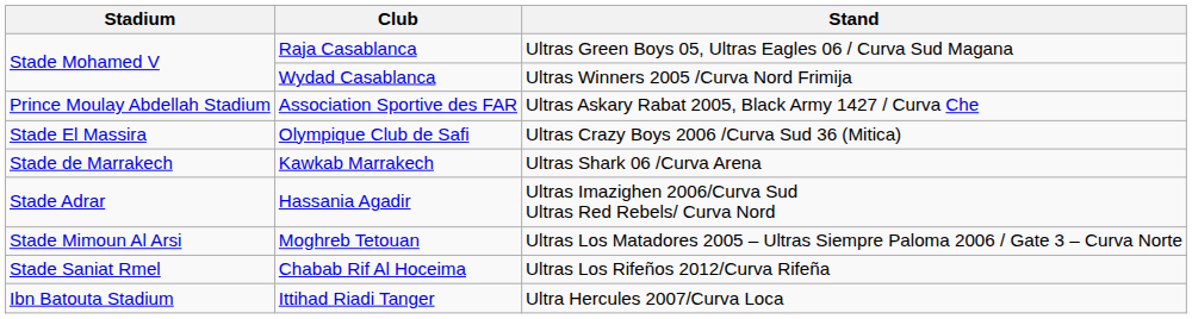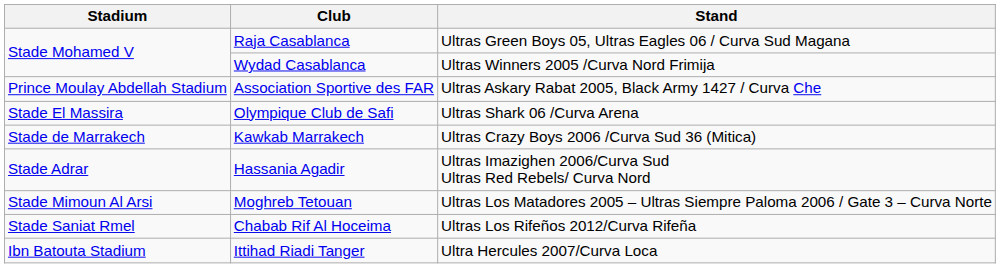 <table class="wikitable">
 <tr>
 <th>Stadium</th>
 <th>Club</th>
 <th>Stand</th>
 </tr>
 <tr>
 <td rowspan="2" style="text-align:left;"><a href='#'>Stade Mohamed V</a></td>
 <td><a href='#'>Raja Casablanca</a></td>
 <td>Ultras Green Boys 05, Ultras Eagles 06 / Curva Sud Magana</td>
 </tr>
 <tr>
 <td><a href='#'>Wydad Casablanca</a></td>
 <td>Ultras Winners 2005 /Curva Nord Frimija</td>
 </tr>
 <tr>
 <td style="text-align:left;"><a href='#'>Prince Moulay Abdellah Stadium</a></td>
 <td><a href='#'>Association Sportive des FAR</a></td>
 <td>Ultras Askary Rabat 2005, Black Army 1427 / Curva <a href='#'>Che</a></td>
 </tr>
 <tr>
 <td style="text-align:left;"><a href='#'>Stade El Massira</a></td>
 <td><a href='#'>Olympique Club de Safi </a></td>
-<td>Ultras Crazy Boys 2006 /Curva Sud 36 (Mitica)</td>
+<td>Ultras Shark 06 /Curva Arena</td>
 </tr>
 <tr>
 <td style="text-align:left;"><a href='#'>Stade de Marrakech</a></td>
 <td><a href='#'>Kawkab Marrakech</a></td>
-<td>Ultras Shark 06 /Curva Arena</td>
+<td>Ultras Crazy Boys 2006 /Curva Sud 36 (Mitica)</td>
 </tr>
 <tr>
 <td style="text-align:left;"><a href='#'>Stade Adrar</a></td>
 <td><a href='#'>Hassania Agadir</a></td>
 <td>Ultras Imazighen 2006/Curva Sud<br>Ultras Red Rebels/ Curva Nord</td>
 </tr>
 <tr>
 <td style="text-align:left;"><a href='#'>Stade Mimoun Al Arsi</a></td>
 <td><a href='#'>Moghreb Tetouan</a></td>
 <td>Ultras Los Matadores 2005 – Ultras Siempre Paloma 2006 / Gate 3 – Curva Norte</td>
 </tr>
 <tr>
 <td style="text-align:left;"><a href='#'>Stade Saniat Rmel</a></td>
 <td><a href='#'>Chabab Rif Al Hoceima</a></td>
 <td>Ultras Los Rifeños 2012/Curva Rifeña</td>
 </tr>
 <tr>
 <td style="text-align:left;"><a href='#'>Ibn Batouta Stadium</a></td>
 <td><a href='#'>Ittihad Riadi Tanger</a></td>
 <td>Ultra Hercules 2007/Curva Loca</td>
 </tr>
 </table>
